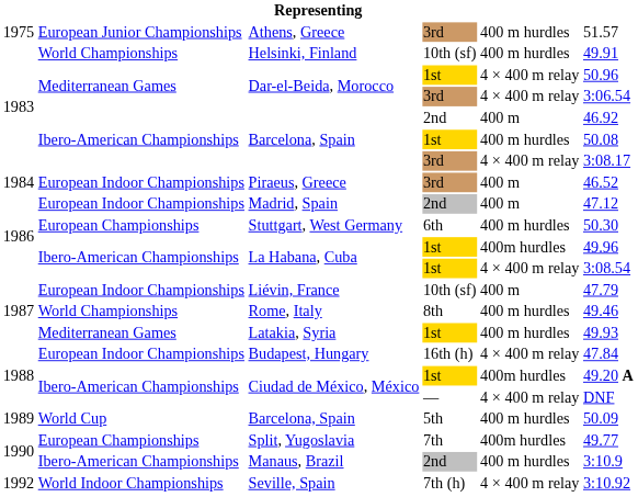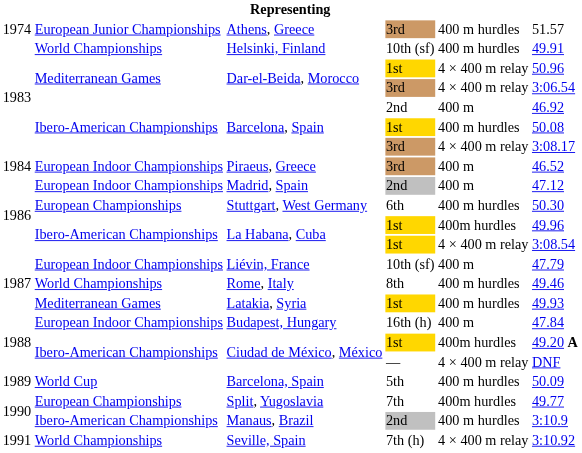 <table>
 <tr>
 <th colspan="6">Representing </th>
 </tr>
 <tr>
-<td>1975</td>
+<td>1974</td>
 <td><a href='#'>European Junior Championships</a></td>
 <td><a href='#'>Athens</a>, <a href='#'>Greece</a></td>
 <td bgcolor="cc9966">3rd</td>
 <td>400 m hurdles</td>
 <td>51.57</td>
 </tr>
 <tr>
 <td rowspan=6>1983</td>
 <td><a href='#'>World Championships</a></td>
 <td><a href='#'>Helsinki, Finland</a></td>
 <td>10th (sf)</td>
 <td>400 m hurdles</td>
 <td><a href='#'>49.91</a></td>
 </tr>
 <tr>
 <td rowspan=2><a href='#'>Mediterranean Games</a></td>
 <td rowspan=2><a href='#'>Dar-el-Beida</a>, <a href='#'>Morocco</a></td>
 <td bgcolor="gold">1st</td>
 <td>4 × 400 m relay</td>
 <td><a href='#'>50.96</a></td>
 </tr>
 <tr>
 <td bgcolor="cc9966">3rd</td>
 <td>4 × 400 m relay</td>
 <td><a href='#'>3:06.54</a></td>
 </tr>
 <tr>
 <td rowspan=3><a href='#'>Ibero-American Championships</a></td>
 <td rowspan=3><a href='#'>Barcelona</a>, <a href='#'>Spain</a></td>
 <td>2nd</td>
 <td>400 m</td>
 <td><a href='#'>46.92</a></td>
 </tr>
 <tr>
 <td bgcolor=gold>1st</td>
 <td>400 m hurdles</td>
 <td><a href='#'>50.08</a></td>
 </tr>
 <tr>
 <td bgcolor="cc9966">3rd</td>
 <td>4 × 400 m relay</td>
 <td><a href='#'>3:08.17</a></td>
 </tr>
 <tr>
 <td>1984</td>
 <td><a href='#'>European Indoor Championships</a></td>
 <td><a href='#'>Piraeus</a>, <a href='#'>Greece</a></td>
 <td bgcolor="cc9966">3rd</td>
 <td>400 m</td>
 <td><a href='#'>46.52</a></td>
 </tr>
 <tr>
 <td rowspan=4>1986</td>
 <td><a href='#'>European Indoor Championships</a></td>
 <td><a href='#'>Madrid</a>, <a href='#'>Spain</a></td>
 <td bgcolor="silver">2nd</td>
 <td>400 m</td>
 <td><a href='#'>47.12</a></td>
 </tr>
 <tr>
 <td><a href='#'>European Championships</a></td>
 <td><a href='#'>Stuttgart</a>, <a href='#'>West Germany</a></td>
 <td>6th</td>
 <td>400 m hurdles</td>
 <td><a href='#'>50.30</a></td>
 </tr>
 <tr>
 <td rowspan=2><a href='#'>Ibero-American Championships</a></td>
 <td rowspan=2><a href='#'>La Habana</a>, <a href='#'>Cuba</a></td>
 <td bgcolor=gold>1st</td>
 <td>400m hurdles</td>
 <td><a href='#'>49.96</a></td>
 </tr>
 <tr>
 <td bgcolor=gold>1st</td>
 <td>4 × 400 m relay</td>
 <td><a href='#'>3:08.54</a></td>
 </tr>
 <tr>
 <td rowspan=3>1987</td>
 <td><a href='#'>European Indoor Championships</a></td>
 <td><a href='#'>Liévin, France</a></td>
 <td>10th (sf)</td>
 <td>400 m</td>
 <td><a href='#'>47.79</a></td>
 </tr>
 <tr>
 <td><a href='#'>World Championships</a></td>
 <td><a href='#'>Rome</a>, <a href='#'>Italy</a></td>
 <td>8th</td>
 <td>400 m hurdles</td>
 <td><a href='#'>49.46</a></td>
 </tr>
 <tr>
 <td><a href='#'>Mediterranean Games</a></td>
 <td><a href='#'>Latakia</a>, <a href='#'>Syria</a></td>
 <td bgcolor="gold">1st</td>
 <td>400 m hurdles</td>
 <td><a href='#'>49.93</a></td>
 </tr>
 <tr>
 <td rowspan=3>1988</td>
 <td><a href='#'>European Indoor Championships</a></td>
 <td><a href='#'>Budapest, Hungary</a></td>
 <td>16th (h)</td>
-<td>4 × 400 m relay</td>
+<td>400 m</td>
 <td><a href='#'>47.84</a></td>
 </tr>
 <tr>
 <td rowspan=2><a href='#'>Ibero-American Championships</a></td>
 <td rowspan=2><a href='#'>Ciudad de México</a>, <a href='#'>México</a></td>
 <td bgcolor=gold>1st</td>
 <td>400m hurdles</td>
 <td><a href='#'>49.20</a> <strong>A</strong></td>
 </tr>
 <tr>
 <td>—</td>
 <td>4 × 400 m relay</td>
 <td><a href='#'>DNF</a></td>
 </tr>
 <tr>
 <td>1989</td>
 <td><a href='#'>World Cup</a></td>
 <td><a href='#'>Barcelona, Spain</a></td>
 <td>5th</td>
 <td>400 m hurdles</td>
 <td><a href='#'>50.09</a></td>
 </tr>
 <tr>
 <td rowspan=2>1990</td>
 <td><a href='#'>European Championships</a></td>
 <td><a href='#'>Split</a>, <a href='#'>Yugoslavia</a></td>
 <td>7th</td>
 <td>400m hurdles</td>
 <td><a href='#'>49.77</a></td>
 </tr>
 <tr>
 <td><a href='#'>Ibero-American Championships</a></td>
 <td><a href='#'>Manaus</a>, <a href='#'>Brazil</a></td>
 <td bgcolor=silver>2nd</td>
 <td>400 m hurdles</td>
 <td><a href='#'>3:10.9</a></td>
 </tr>
 <tr>
-<td>1992</td>
-<td><a href='#'>World Indoor Championships</a></td>
+<td>1991</td>
+<td><a href='#'>World Championships</a></td>
 <td><a href='#'>Seville, Spain</a></td>
 <td>7th (h)</td>
 <td>4 × 400 m relay</td>
 <td><a href='#'>3:10.92</a></td>
 </tr>
 </table>
